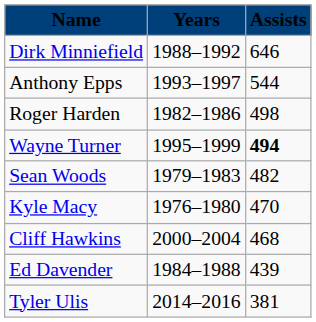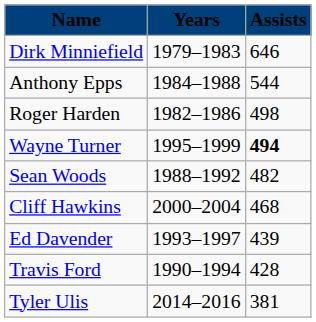 <table class="wikitable">
 <tr>
 <th style="background:#00407a;"><span>Name</span></th>
 <th style="background:#00407a;"><span>Years</span></th>
 <th style="background:#00407a;"><span>Assists</span></th>
 </tr>
 <tr>
 <td><a href='#'>Dirk Minniefield</a></td>
-<td>1988–1992</td>
+<td>1979–1983</td>
 <td>646</td>
 </tr>
 <tr>
 <td>Anthony Epps</td>
-<td>1993–1997</td>
+<td>1984–1988</td>
 <td>544</td>
 </tr>
 <tr>
 <td>Roger Harden</td>
 <td>1982–1986</td>
 <td>498</td>
 </tr>
 <tr>
 <td><a href='#'>Wayne Turner</a></td>
 <td>1995–1999</td>
 <td><strong>494</strong></td>
 </tr>
 <tr>
 <td><a href='#'>Sean Woods</a></td>
-<td>1979–1983</td>
+<td>1988–1992</td>
 <td>482</td>
-</tr>
-<tr>
-<td><a href='#'>Kyle Macy</a></td>
-<td>1976–1980</td>
-<td>470</td>
 </tr>
 <tr>
 <td><a href='#'>Cliff Hawkins</a></td>
 <td>2000–2004</td>
 <td>468</td>
 </tr>
 <tr>
 <td><a href='#'>Ed Davender</a></td>
-<td>1984–1988</td>
+<td>1993–1997</td>
 <td>439</td>
+</tr>
+<tr>
+<td><a href='#'>Travis Ford</a></td>
+<td>1990–1994</td>
+<td>428</td>
 </tr>
 <tr>
 <td><a href='#'>Tyler Ulis</a></td>
 <td>2014–2016</td>
 <td>381</td>
 </tr>
 </table>
